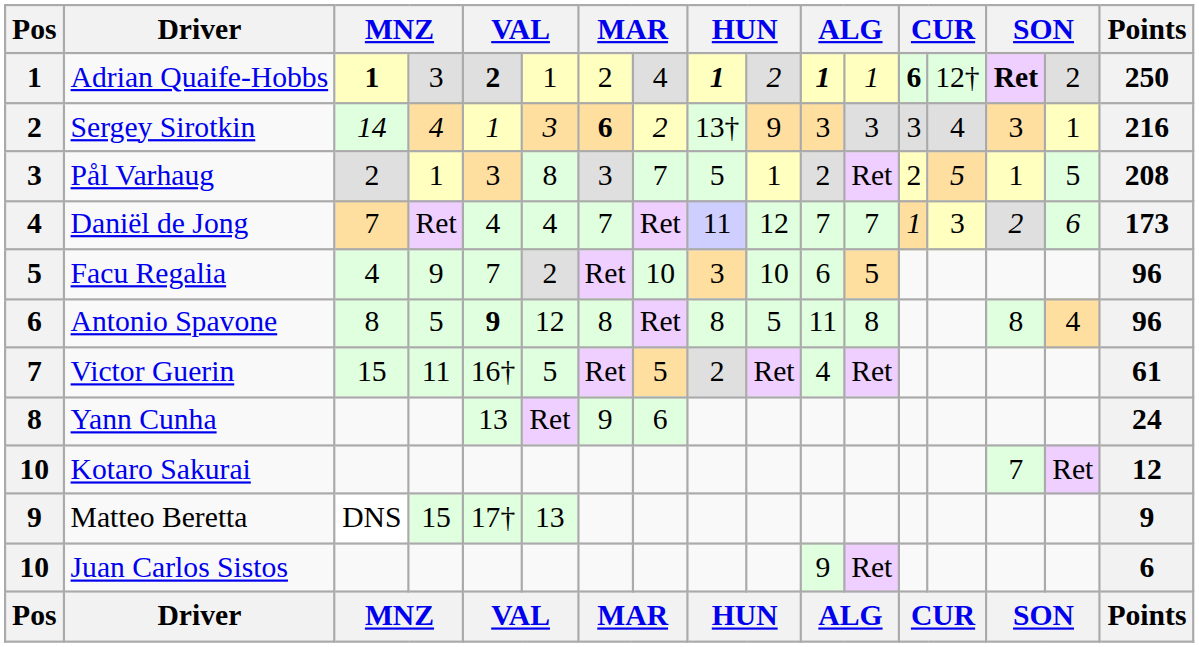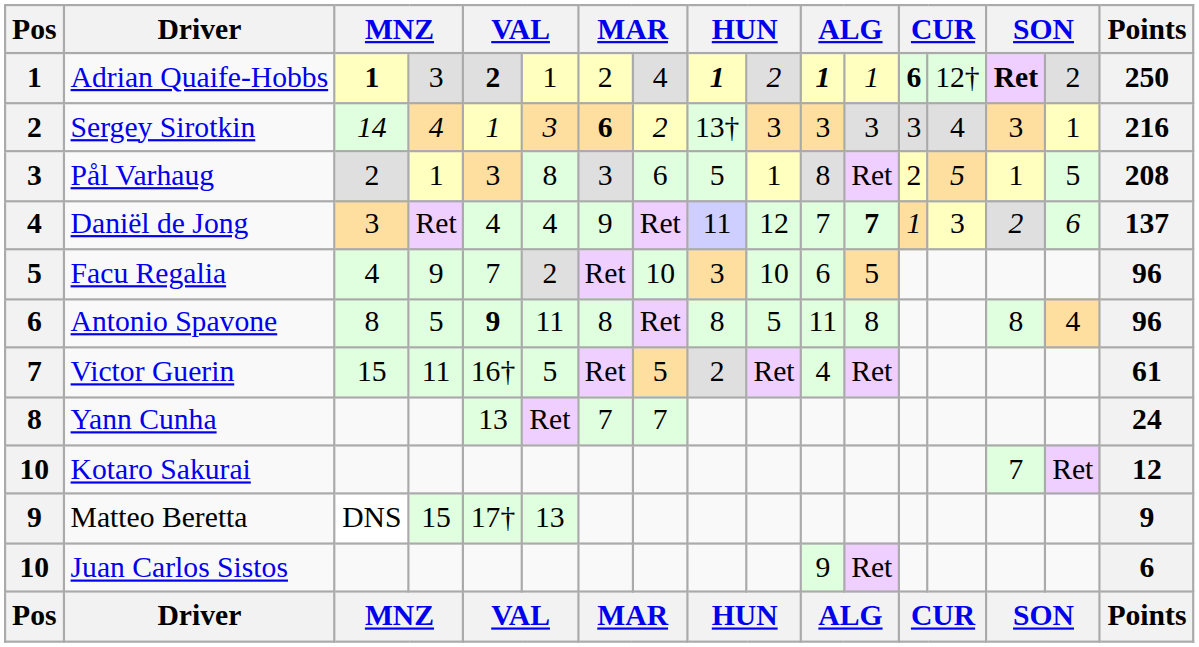 <table class="wikitable" style="font-size: 85%; text-align: center;">
 <tr valign="top">
 <th valign=middle>Pos</th>
 <th valign=middle>Driver</th>
 <th colspan=2><a href='#'>MNZ</a><br></th>
 <th colspan=2><a href='#'>VAL</a><br></th>
 <th colspan=2><a href='#'>MAR</a><br></th>
 <th colspan=2><a href='#'>HUN</a><br></th>
 <th colspan=2><a href='#'>ALG</a><br></th>
 <th colspan=2><a href='#'>CUR</a><br></th>
 <th colspan=2><a href='#'>SON</a><br></th>
 <th valign=middle>Points</th>
 </tr>
 <tr>
 <th>1</th>
 <td align="left" nowrap> <a href='#'>Adrian Quaife-Hobbs</a></td>
 <td style="background:#FFFFBF;"><strong>1</strong></td>
 <td style="background:#DFDFDF;">3</td>
 <td style="background:#DFDFDF;"><strong>2</strong></td>
 <td style="background:#FFFFBF;">1</td>
 <td style="background:#FFFFBF;">2</td>
 <td style="background:#DFDFDF;">4</td>
 <td style="background:#FFFFBF;"><strong><em>1</em></strong></td>
 <td style="background:#DFDFDF;"><em>2</em></td>
 <td style="background:#FFFFBF;"><strong><em>1</em></strong></td>
 <td style="background:#FFFFBF;"><em>1</em></td>
 <td style="background:#DFFFDF;"><strong>6</strong></td>
 <td style="background:#DFFFDF;">12†</td>
 <td style="background:#EFCFFF;"><strong>Ret</strong></td>
 <td style="background:#DFDFDF;">2</td>
 <th>250</th>
 </tr>
 <tr>
 <th>2</th>
 <td align="left"> <a href='#'>Sergey Sirotkin</a></td>
 <td style="background:#DFFFDF;"><em>14</em></td>
 <td style="background:#FFDF9F;"><em>4</em></td>
 <td style="background:#FFFFBF;"><em>1</em></td>
 <td style="background:#FFDF9F;"><em>3</em></td>
 <td style="background:#FFDF9F;"><strong>6</strong></td>
 <td style="background:#FFFFBF;"><em>2</em></td>
 <td style="background:#DFFFDF;">13†</td>
-<td style="background:#FFDF9F;">9</td>
+<td style="background:#FFDF9F;">3</td>
 <td style="background:#FFDF9F;">3</td>
 <td style="background:#DFDFDF;">3</td>
 <td style="background:#DFDFDF;">3</td>
 <td style="background:#DFDFDF;">4</td>
 <td style="background:#FFDF9F;">3</td>
 <td style="background:#FFFFBF;">1</td>
 <th>216</th>
 </tr>
 <tr>
 <th>3</th>
 <td align="left"> <a href='#'>Pål Varhaug</a></td>
 <td style="background:#DFDFDF;">2</td>
 <td style="background:#FFFFBF;">1</td>
 <td style="background:#FFDF9F;">3</td>
 <td style="background:#DFFFDF;">8</td>
 <td style="background:#DFDFDF;">3</td>
-<td style="background:#DFFFDF;">7</td>
+<td style="background:#DFFFDF;">6</td>
 <td style="background:#DFFFDF;">5</td>
 <td style="background:#FFFFBF;">1</td>
-<td style="background:#DFDFDF;">2</td>
+<td style="background:#DFDFDF;">8</td>
 <td style="background:#EFCFFF;">Ret</td>
 <td style="background:#FFFFBF;">2</td>
 <td style="background:#FFDF9F;"><em>5</em></td>
 <td style="background:#FFFFBF;">1</td>
 <td style="background:#DFFFDF;">5</td>
 <th>208</th>
 </tr>
 <tr>
 <th>4</th>
 <td align="left"> <a href='#'>Daniël de Jong</a></td>
-<td style="background:#FFDF9F;">7</td>
+<td style="background:#FFDF9F;">3</td>
 <td style="background:#EFCFFF;">Ret</td>
 <td style="background:#DFFFDF;">4</td>
 <td style="background:#DFFFDF;">4</td>
-<td style="background:#DFFFDF;">7</td>
+<td style="background:#DFFFDF;">9</td>
 <td style="background:#EFCFFF;">Ret</td>
 <td style="background:#CFCFFF;">11</td>
 <td style="background:#DFFFDF;">12</td>
 <td style="background:#DFFFDF;">7</td>
-<td style="background:#DFFFDF;">7</td>
+<td style="background:#DFFFDF;"><strong>7</strong></td>
 <td style="background:#FFDF9F;"><em>1</em></td>
 <td style="background:#FFFFBF;">3</td>
 <td style="background:#DFDFDF;"><em>2</em></td>
 <td style="background:#DFFFDF;"><em>6</em></td>
-<th>173</th>
+<th>137</th>
 </tr>
 <tr>
 <th>5</th>
 <td align="left"> <a href='#'>Facu Regalia</a></td>
 <td style="background:#DFFFDF;">4</td>
 <td style="background:#DFFFDF;">9</td>
 <td style="background:#DFFFDF;">7</td>
 <td style="background:#DFDFDF;">2</td>
 <td style="background:#EFCFFF;">Ret</td>
 <td style="background:#DFFFDF;">10</td>
 <td style="background:#FFDF9F;">3</td>
 <td style="background:#DFFFDF;">10</td>
 <td style="background:#DFFFDF;">6</td>
 <td style="background:#FFDF9F;">5</td>
 <td></td>
 <td></td>
 <td></td>
 <td></td>
 <th>96</th>
 </tr>
 <tr>
 <th>6</th>
 <td align="left"> <a href='#'>Antonio Spavone</a></td>
 <td style="background:#DFFFDF;">8</td>
 <td style="background:#DFFFDF;">5</td>
 <td style="background:#DFFFDF;"><strong>9</strong></td>
-<td style="background:#DFFFDF;">12</td>
+<td style="background:#DFFFDF;">11</td>
 <td style="background:#DFFFDF;">8</td>
 <td style="background:#EFCFFF;">Ret</td>
 <td style="background:#DFFFDF;">8</td>
 <td style="background:#DFFFDF;">5</td>
 <td style="background:#DFFFDF;">11</td>
 <td style="background:#DFFFDF;">8</td>
 <td></td>
 <td></td>
 <td style="background:#DFFFDF;">8</td>
 <td style="background:#FFDF9F;">4</td>
 <th>96</th>
 </tr>
 <tr>
 <th>7</th>
 <td align="left"> <a href='#'>Victor Guerin</a></td>
 <td style="background:#DFFFDF;">15</td>
 <td style="background:#DFFFDF;">11</td>
 <td style="background:#DFFFDF;">16†</td>
 <td style="background:#DFFFDF;">5</td>
 <td style="background:#EFCFFF;">Ret</td>
 <td style="background:#FFDF9F;">5</td>
 <td style="background:#DFDFDF;">2</td>
 <td style="background:#EFCFFF;">Ret</td>
 <td style="background:#DFFFDF;">4</td>
 <td style="background:#EFCFFF;">Ret</td>
 <td></td>
 <td></td>
 <td></td>
 <td></td>
 <th>61</th>
 </tr>
 <tr>
 <th>8</th>
 <td align="left"> <a href='#'>Yann Cunha</a></td>
 <td></td>
 <td></td>
 <td style="background:#DFFFDF;">13</td>
 <td style="background:#EFCFFF;">Ret</td>
-<td style="background:#DFFFDF;">9</td>
-<td style="background:#DFFFDF;">6</td>
+<td style="background:#DFFFDF;">7</td>
+<td style="background:#DFFFDF;">7</td>
 <td></td>
 <td></td>
 <td></td>
 <td></td>
 <td></td>
 <td></td>
 <td></td>
 <td></td>
 <th>24</th>
 </tr>
 <tr>
 <th>10</th>
 <td align="left"> <a href='#'>Kotaro Sakurai</a></td>
 <td></td>
 <td></td>
 <td></td>
 <td></td>
 <td></td>
 <td></td>
 <td></td>
 <td></td>
 <td></td>
 <td></td>
 <td></td>
 <td></td>
 <td style="background:#DFFFDF;">7</td>
 <td style="background:#EFCFFF;">Ret</td>
 <th>12</th>
 </tr>
 <tr>
 <th>9</th>
 <td align="left"> Matteo Beretta</td>
 <td style="background:#FFFFFF;">DNS</td>
 <td style="background:#DFFFDF;">15</td>
 <td style="background:#DFFFDF;">17†</td>
 <td style="background:#DFFFDF;">13</td>
 <td></td>
 <td></td>
 <td></td>
 <td></td>
 <td></td>
 <td></td>
 <td></td>
 <td></td>
 <td></td>
 <td></td>
 <th>9</th>
 </tr>
 <tr>
 <th>10</th>
 <td align="left"> <a href='#'>Juan Carlos Sistos</a></td>
 <td></td>
 <td></td>
 <td></td>
 <td></td>
 <td></td>
 <td></td>
 <td></td>
 <td></td>
 <td style="background:#DFFFDF;">9</td>
 <td style="background:#EFCFFF;">Ret</td>
 <td></td>
 <td></td>
 <td></td>
 <td></td>
 <th>6</th>
 </tr>
 <tr valign="top">
 <th valign=middle>Pos</th>
 <th valign=middle>Driver</th>
 <th colspan=2><a href='#'>MNZ</a><br></th>
 <th colspan=2><a href='#'>VAL</a><br></th>
 <th colspan=2><a href='#'>MAR</a><br></th>
 <th colspan=2><a href='#'>HUN</a><br></th>
 <th colspan=2><a href='#'>ALG</a><br></th>
 <th colspan=2><a href='#'>CUR</a><br></th>
 <th colspan=2><a href='#'>SON</a><br></th>
 <th valign=middle>Points</th>
 </tr>
 </table>
